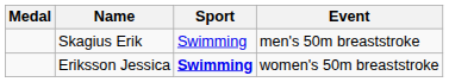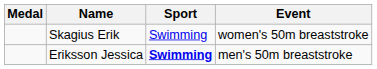 <table class="wikitable sortable">
 <tr>
 <th>Medal</th>
 <th>Name</th>
 <th>Sport</th>
 <th>Event</th>
 </tr>
 <tr>
 <td></td>
 <td>Skagius Erik</td>
 <td><a href='#'>Swimming</a></td>
-<td>men's 50m breaststroke</td>
+<td>women's 50m breaststroke</td>
 </tr>
 <tr>
 <td></td>
 <td>Eriksson Jessica</td>
 <td><strong><a href='#'>Swimming</a></strong></td>
-<td>women's 50m breaststroke</td>
+<td>men's 50m breaststroke</td>
 </tr>
 </table>
